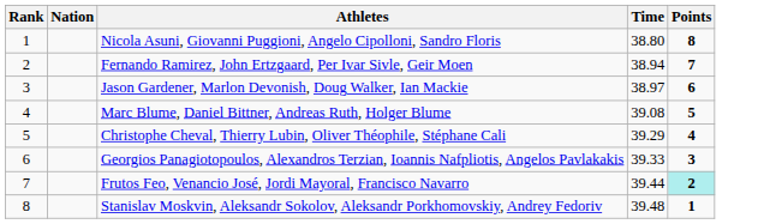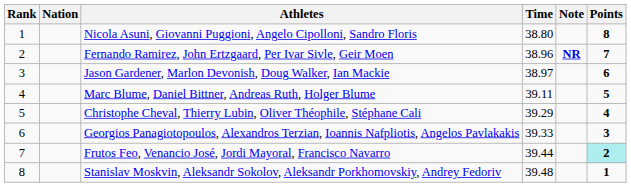 <table class="wikitable sortable" style="text-align:center">
 <tr>
 <th>Rank</th>
 <th>Nation</th>
 <th>Athletes</th>
 <th>Time</th>
+<th>Note</th>
 <th>Points</th>
 </tr>
 <tr>
 <td>1</td>
 <td align=left></td>
 <td align=left><a href='#'>Nicola Asuni</a>, <a href='#'>Giovanni Puggioni</a>, <a href='#'>Angelo Cipolloni</a>, <a href='#'>Sandro Floris</a></td>
 <td>38.80</td>
+<td></td>
 <td><strong>8</strong></td>
 </tr>
 <tr>
 <td>2</td>
 <td align=left></td>
 <td align=left><a href='#'>Fernando Ramirez</a>, <a href='#'>John Ertzgaard</a>, <a href='#'>Per Ivar Sivle</a>, <a href='#'>Geir Moen</a></td>
-<td>38.94</td>
+<td>38.96</td>
+<td><strong><a href='#'>NR</a></strong></td>
 <td><strong>7</strong></td>
 </tr>
 <tr>
 <td>3</td>
 <td align=left></td>
 <td align=left><a href='#'>Jason Gardener</a>, <a href='#'>Marlon Devonish</a>, <a href='#'>Doug Walker</a>, <a href='#'>Ian Mackie</a></td>
 <td>38.97</td>
+<td></td>
 <td><strong>6</strong></td>
 </tr>
 <tr>
 <td>4</td>
 <td align=left></td>
 <td align=left><a href='#'>Marc Blume</a>, <a href='#'>Daniel Bittner</a>, <a href='#'>Andreas Ruth</a>, <a href='#'>Holger Blume</a></td>
-<td>39.08</td>
+<td>39.11</td>
+<td></td>
 <td><strong>5</strong></td>
 </tr>
 <tr>
 <td>5</td>
 <td align=left></td>
 <td align=left><a href='#'>Christophe Cheval</a>, <a href='#'>Thierry Lubin</a>, <a href='#'>Oliver Théophile</a>, <a href='#'>Stéphane Cali</a></td>
 <td>39.29</td>
+<td></td>
 <td><strong>4</strong></td>
 </tr>
 <tr>
 <td>6</td>
 <td align=left></td>
 <td align=left><a href='#'>Georgios Panagiotopoulos</a>, <a href='#'>Alexandros Terzian</a>, <a href='#'>Ioannis Nafpliotis</a>, <a href='#'>Angelos Pavlakakis</a></td>
 <td>39.33</td>
+<td></td>
 <td><strong>3</strong></td>
 </tr>
 <tr>
 <td>7</td>
 <td align=left></td>
 <td align=left><a href='#'>Frutos Feo</a>, <a href='#'>Venancio José</a>, <a href='#'>Jordi Mayoral</a>, <a href='#'>Francisco Navarro</a></td>
 <td>39.44</td>
+<td></td>
 <td style="background: paleturquoise;"><strong>2</strong></td>
 </tr>
 <tr>
 <td>8</td>
 <td align=left></td>
 <td align=left><a href='#'>Stanislav Moskvin</a>, <a href='#'>Aleksandr Sokolov</a>, <a href='#'>Aleksandr Porkhomovskiy</a>, <a href='#'>Andrey Fedoriv</a></td>
 <td>39.48</td>
+<td></td>
 <td><strong>1</strong></td>
 </tr>
 </table>
